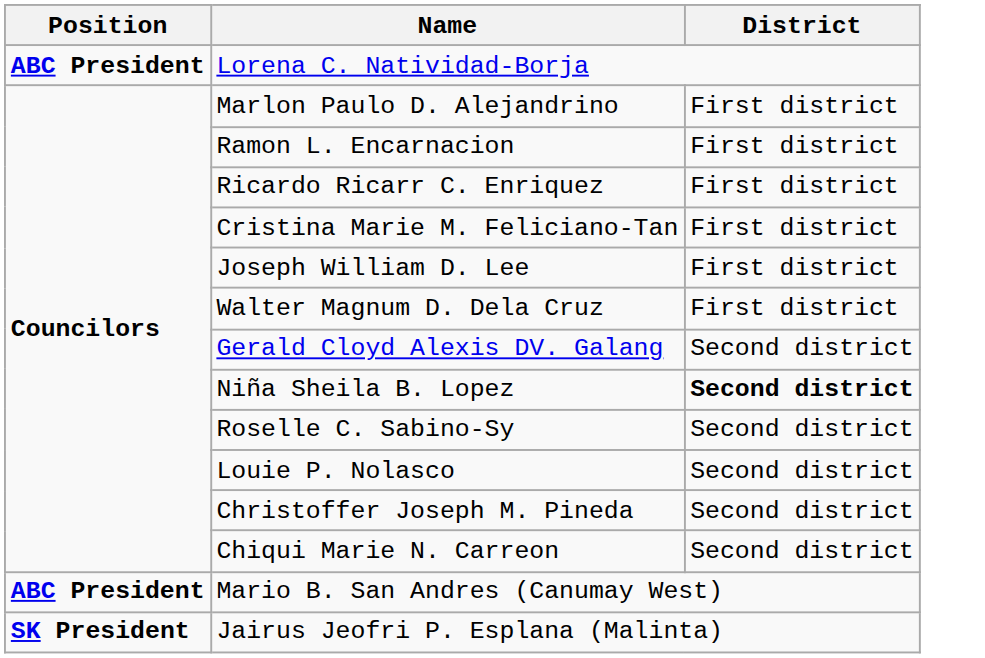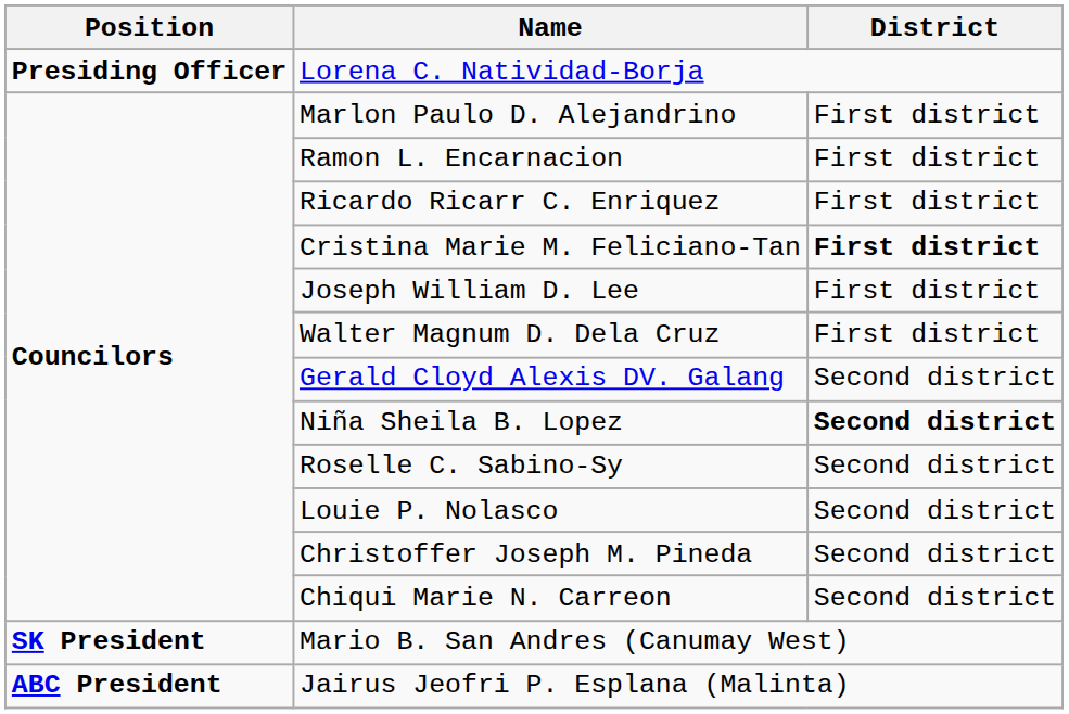 <table class=wikitable>
 <tr>
 <th>Position</th>
 <th>Name</th>
 <th>District</th>
 </tr>
 <tr>
-<td><strong><a href='#'>ABC</a> President</strong></td>
+<td><strong>Presiding Officer</strong></td>
 <td colspan="2"><a href='#'>Lorena C. Natividad-Borja</a></td>
 </tr>
 <tr>
 <td rowspan=12><strong>Councilors</strong></td>
 <td>Marlon Paulo D. Alejandrino</td>
 <td>First district</td>
 </tr>
 <tr>
 <td>Ramon L. Encarnacion</td>
 <td>First district</td>
 </tr>
 <tr>
 <td>Ricardo Ricarr C. Enriquez</td>
 <td>First district</td>
 </tr>
 <tr>
 <td>Cristina Marie M. Feliciano-Tan</td>
-<td>First district</td>
+<td><strong>First district</strong></td>
 </tr>
 <tr>
 <td>Joseph William D. Lee</td>
 <td>First district</td>
 </tr>
 <tr>
 <td>Walter Magnum D. Dela Cruz</td>
 <td>First district</td>
 </tr>
 <tr>
 <td><a href='#'>Gerald Cloyd Alexis DV. Galang</a></td>
 <td>Second district</td>
 </tr>
 <tr>
 <td>Niña Sheila B. Lopez</td>
 <td><strong>Second district</strong></td>
 </tr>
 <tr>
 <td>Roselle C. Sabino-Sy</td>
 <td>Second district</td>
 </tr>
 <tr>
 <td>Louie P. Nolasco</td>
 <td>Second district</td>
 </tr>
 <tr>
 <td>Christoffer Joseph M. Pineda</td>
 <td>Second district</td>
 </tr>
 <tr>
 <td>Chiqui Marie N. Carreon</td>
 <td>Second district</td>
 </tr>
 <tr>
-<td><strong><a href='#'>ABC</a> President</strong></td>
+<td><strong><a href='#'>SK</a> President</strong></td>
 <td colspan="2">Mario B. San Andres (Canumay West)</td>
 </tr>
 <tr>
-<td><strong><a href='#'>SK</a> President</strong></td>
+<td><strong><a href='#'>ABC</a> President</strong></td>
 <td colspan="2">Jairus Jeofri P. Esplana (Malinta)</td>
 </tr>
 </table>
